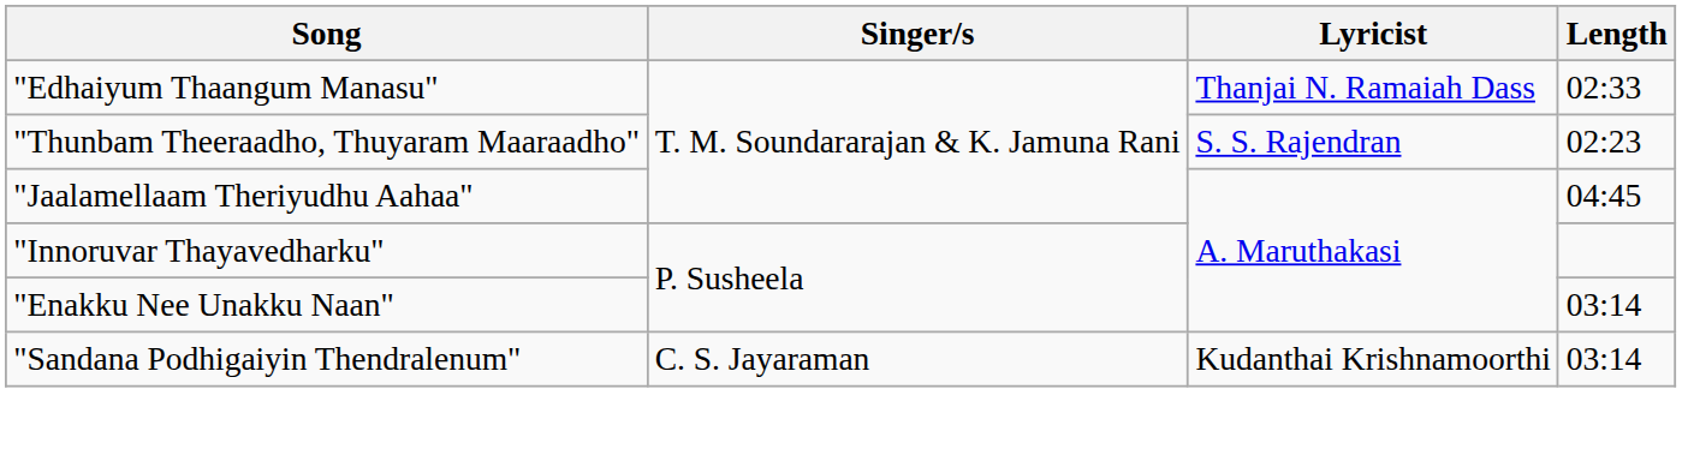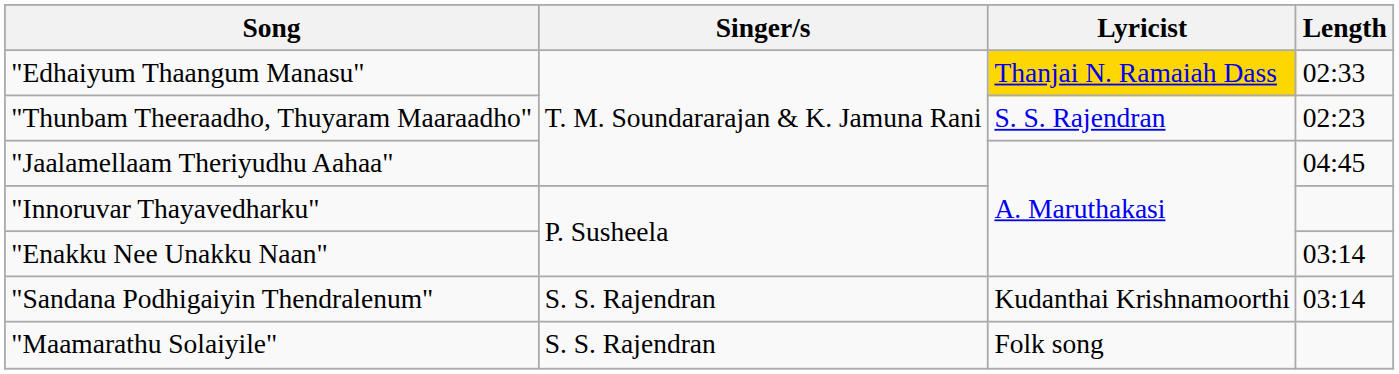 <table class="wikitable" style="font-size:95%;">
 <tr>
 <th>Song</th>
 <th>Singer/s</th>
 <th>Lyricist</th>
 <th>Length</th>
 </tr>
 <tr>
 <td>"Edhaiyum Thaangum Manasu"</td>
 <td rowspan=3>T. M. Soundararajan & K. Jamuna Rani</td>
-<td><a href='#'>Thanjai N. Ramaiah Dass</a></td>
+<td style="background: gold;"><a href='#'>Thanjai N. Ramaiah Dass</a></td>
 <td>02:33</td>
 </tr>
 <tr>
 <td>"Thunbam Theeraadho, Thuyaram Maaraadho"</td>
 <td><a href='#'>S. S. Rajendran</a></td>
 <td>02:23</td>
 </tr>
 <tr>
 <td>"Jaalamellaam Theriyudhu Aahaa"</td>
 <td rowspan=3><a href='#'>A. Maruthakasi</a></td>
 <td>04:45</td>
 </tr>
 <tr>
 <td>"Innoruvar Thayavedharku"</td>
 <td rowspan=2>P. Susheela</td>
 <td></td>
 </tr>
 <tr>
 <td>"Enakku Nee Unakku Naan"</td>
 <td>03:14</td>
 </tr>
 <tr>
 <td>"Sandana Podhigaiyin Thendralenum"</td>
-<td>C. S. Jayaraman</td>
+<td>S. S. Rajendran</td>
 <td>Kudanthai Krishnamoorthi</td>
 <td>03:14</td>
 </tr>
+<tr>
+<td>"Maamarathu Solaiyile"</td>
+<td>S. S. Rajendran</td>
+<td>Folk song</td>
+<td></td>
+</tr>
 </table>
